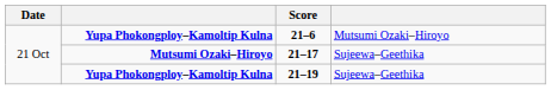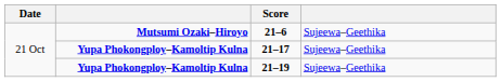 <table class="wikitable" style="text-align: center; font-size:90% ">
 <tr>
 <th width="60">Date</th>
 <th align="right" width="250"></th>
 <th width="60">Score</th>
 <th align="left" width="250"></th>
 </tr>
 <tr>
 <td rowspan=3>21 Oct</td>
-<td align=right><strong><a href='#'>Yupa Phokongploy</a>–<a href='#'>Kamoltip Kulna</a> </strong></td>
+<td align=right><strong><a href='#'>Mutsumi Ozaki</a>–<a href='#'>Hiroyo</a> </strong></td>
 <td align=center><strong>21–6</strong></td>
-<td align=left> <a href='#'>Mutsumi Ozaki</a>–<a href='#'>Hiroyo</a></td>
+<td align=left> <a href='#'>Sujeewa</a>–<a href='#'>Geethika</a></td>
 </tr>
 <tr>
-<td align=right><strong><a href='#'>Mutsumi Ozaki</a>–<a href='#'>Hiroyo</a> </strong></td>
+<td align=right><strong><a href='#'>Yupa Phokongploy</a>–<a href='#'>Kamoltip Kulna</a> </strong></td>
 <td align=center><strong>21–17</strong></td>
 <td align=left> <a href='#'>Sujeewa</a>–<a href='#'>Geethika</a></td>
 </tr>
 <tr>
 <td align=right><strong><a href='#'>Yupa Phokongploy</a>–<a href='#'>Kamoltip Kulna</a> </strong></td>
 <td align=center><strong>21–19</strong></td>
 <td align=left> <a href='#'>Sujeewa</a>–<a href='#'>Geethika</a></td>
 </tr>
 </table>
